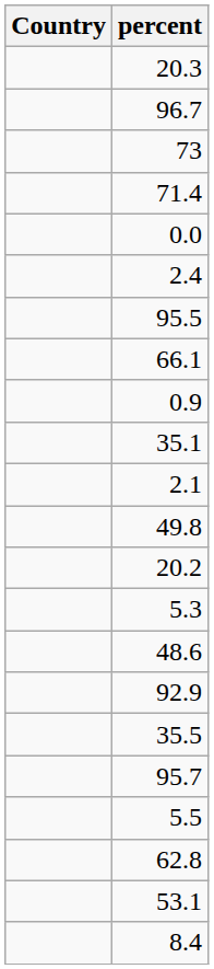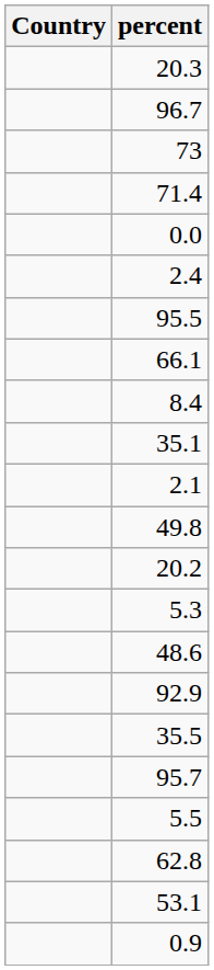 <table class="wikitable sortable" style="text-align:right">
 <tr>
 <th>Country</th>
 <th data-sort-type="number">percent</th>
 </tr>
 <tr>
 <td align="left"></td>
 <td>20.3</td>
 </tr>
 <tr>
 <td align="left"></td>
 <td>96.7</td>
 </tr>
 <tr>
 <td align="left"></td>
 <td>73</td>
 </tr>
 <tr>
 <td align="left"></td>
 <td>71.4</td>
 </tr>
 <tr>
 <td align="left"></td>
 <td>0.0</td>
 </tr>
 <tr>
 <td align="left"></td>
 <td>2.4</td>
 </tr>
 <tr>
 <td align="left"></td>
 <td>95.5</td>
 </tr>
 <tr>
 <td align="left"></td>
 <td>66.1</td>
 </tr>
 <tr>
 <td align="left"></td>
-<td>0.9</td>
+<td>8.4</td>
 </tr>
 <tr>
 <td align="left"></td>
 <td>35.1</td>
 </tr>
 <tr>
 <td align="left"></td>
 <td>2.1</td>
 </tr>
 <tr>
 <td align="left"></td>
 <td>49.8</td>
 </tr>
 <tr>
 <td align="left"></td>
 <td>20.2</td>
 </tr>
 <tr>
 <td align="left"></td>
 <td>5.3</td>
 </tr>
 <tr>
 <td align="left"></td>
 <td>48.6</td>
 </tr>
 <tr>
 <td align="left"></td>
 <td>92.9</td>
 </tr>
 <tr>
 <td align="left"></td>
 <td>35.5</td>
 </tr>
 <tr>
 <td align="left"></td>
 <td>95.7</td>
 </tr>
 <tr>
 <td align="left"></td>
 <td>5.5</td>
 </tr>
 <tr>
 <td align="left"></td>
 <td>62.8</td>
 </tr>
 <tr>
 <td align="left"></td>
 <td>53.1</td>
 </tr>
 <tr>
 <td align="left"></td>
-<td>8.4</td>
+<td>0.9</td>
 </tr>
 </table>
